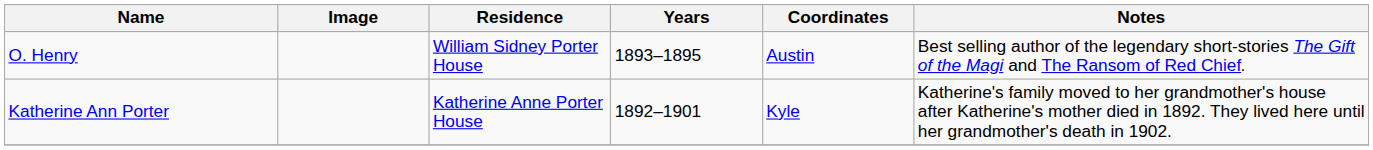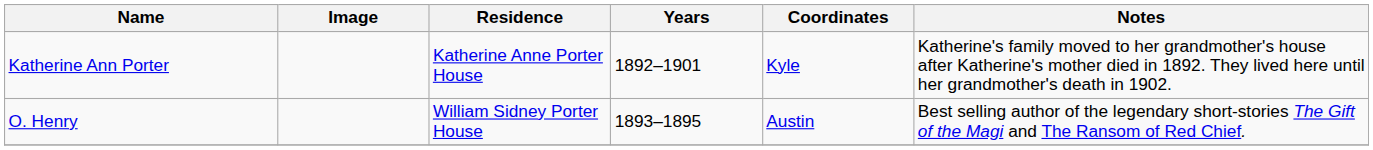 <table class="wikitable sortable" style="width: 100%">
 <tr>
 <th width="18%">Name</th>
 <th width="10%">Image</th>
 <th width="12%">Residence</th>
 <th width="10%">Years</th>
 <th width="10%">Coordinates</th>
 <th width="30%">Notes</th>
 </tr>
 <tr>
+<td><a href='#'>Katherine Ann Porter</a></td>
+<td></td>
+<td><a href='#'>Katherine Anne Porter House</a></td>
+<td>1892–1901</td>
+<td><a href='#'>Kyle</a> <br> </td>
+<td>Katherine's family moved to her grandmother's house after Katherine's mother died in 1892. They lived here until her grandmother's death in 1902.</td>
+</tr>
+<tr>
 <td><a href='#'>O. Henry</a></td>
 <td></td>
 <td><a href='#'>William Sidney Porter House</a></td>
 <td>1893–1895</td>
 <td><a href='#'>Austin</a> <br></td>
 <td>Best selling author of the legendary short-stories <em><a href='#'>The Gift of the Magi</a></em> and <a href='#'>The Ransom of Red Chief</a><em>.</td>
 </tr>
 <tr>
-<td><a href='#'>Katherine Ann Porter</a></td>
-<td></td>
-<td><a href='#'>Katherine Anne Porter House</a></td>
-<td>1892–1901</td>
-<td><a href='#'>Kyle</a> <br> </td>
-<td>Katherine's family moved to her grandmother's house after Katherine's mother died in 1892. They lived here until her grandmother's death in 1902.</td>
-</tr>
-<tr>
 </tr>
 </table>
